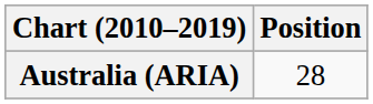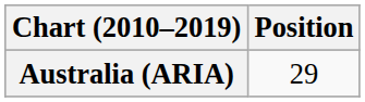 <table class="wikitable plainrowheaders" style="text-align:center">
 <tr>
 <th>Chart (2010–2019)</th>
 <th>Position</th>
 </tr>
 <tr>
 <th scope="row">Australia (ARIA)</th>
-<td>28</td>
+<td>29</td>
 </tr>
 </table>
